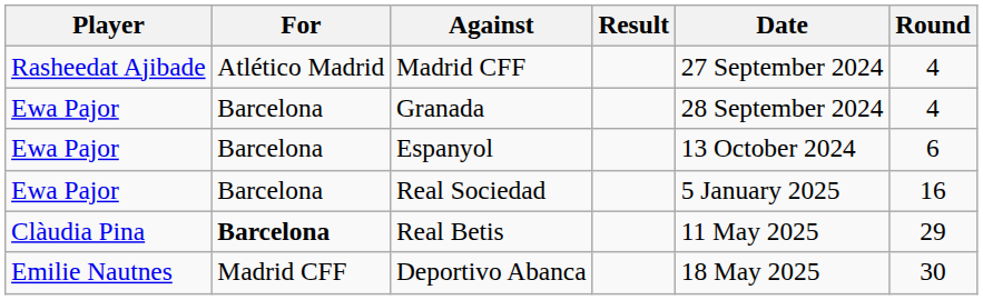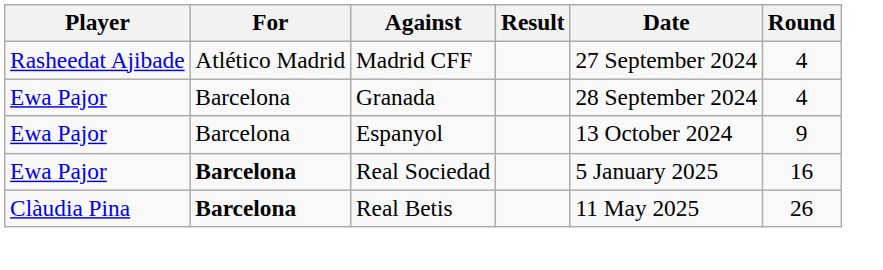 <table class="wikitable sortable">
 <tr>
 <th>Player</th>
 <th>For</th>
 <th>Against</th>
 <th>Result</th>
 <th>Date</th>
 <th>Round</th>
 </tr>
 <tr>
 <td> <a href='#'>Rasheedat Ajibade</a></td>
 <td>Atlético Madrid</td>
 <td>Madrid CFF</td>
 <td align="center"></td>
 <td>27 September 2024</td>
 <td align="center">4</td>
 </tr>
 <tr>
 <td> <a href='#'>Ewa Pajor</a></td>
 <td>Barcelona</td>
 <td>Granada</td>
 <td align="center"></td>
 <td>28 September 2024</td>
 <td align="center">4</td>
 </tr>
 <tr>
 <td> <a href='#'>Ewa Pajor</a></td>
 <td>Barcelona</td>
 <td>Espanyol</td>
 <td align="center"></td>
 <td>13 October 2024</td>
-<td align="center">6</td>
+<td align="center">9</td>
 </tr>
 <tr>
 <td> <a href='#'>Ewa Pajor</a></td>
-<td>Barcelona</td>
+<td><strong>Barcelona</strong></td>
 <td>Real Sociedad</td>
 <td align="center"></td>
 <td>5 January 2025</td>
 <td align="center">16</td>
 </tr>
 <tr>
 <td> <a href='#'>Clàudia Pina</a></td>
 <td><strong>Barcelona</strong></td>
 <td>Real Betis</td>
 <td align="center"></td>
 <td>11 May 2025</td>
-<td align="center">29</td>
-</tr>
-<tr>
-<td> <a href='#'>Emilie Nautnes</a></td>
-<td>Madrid CFF</td>
-<td>Deportivo Abanca</td>
-<td align="center"></td>
-<td>18 May 2025</td>
-<td align="center">30</td>
+<td align="center">26</td>
 </tr>
 </table>
